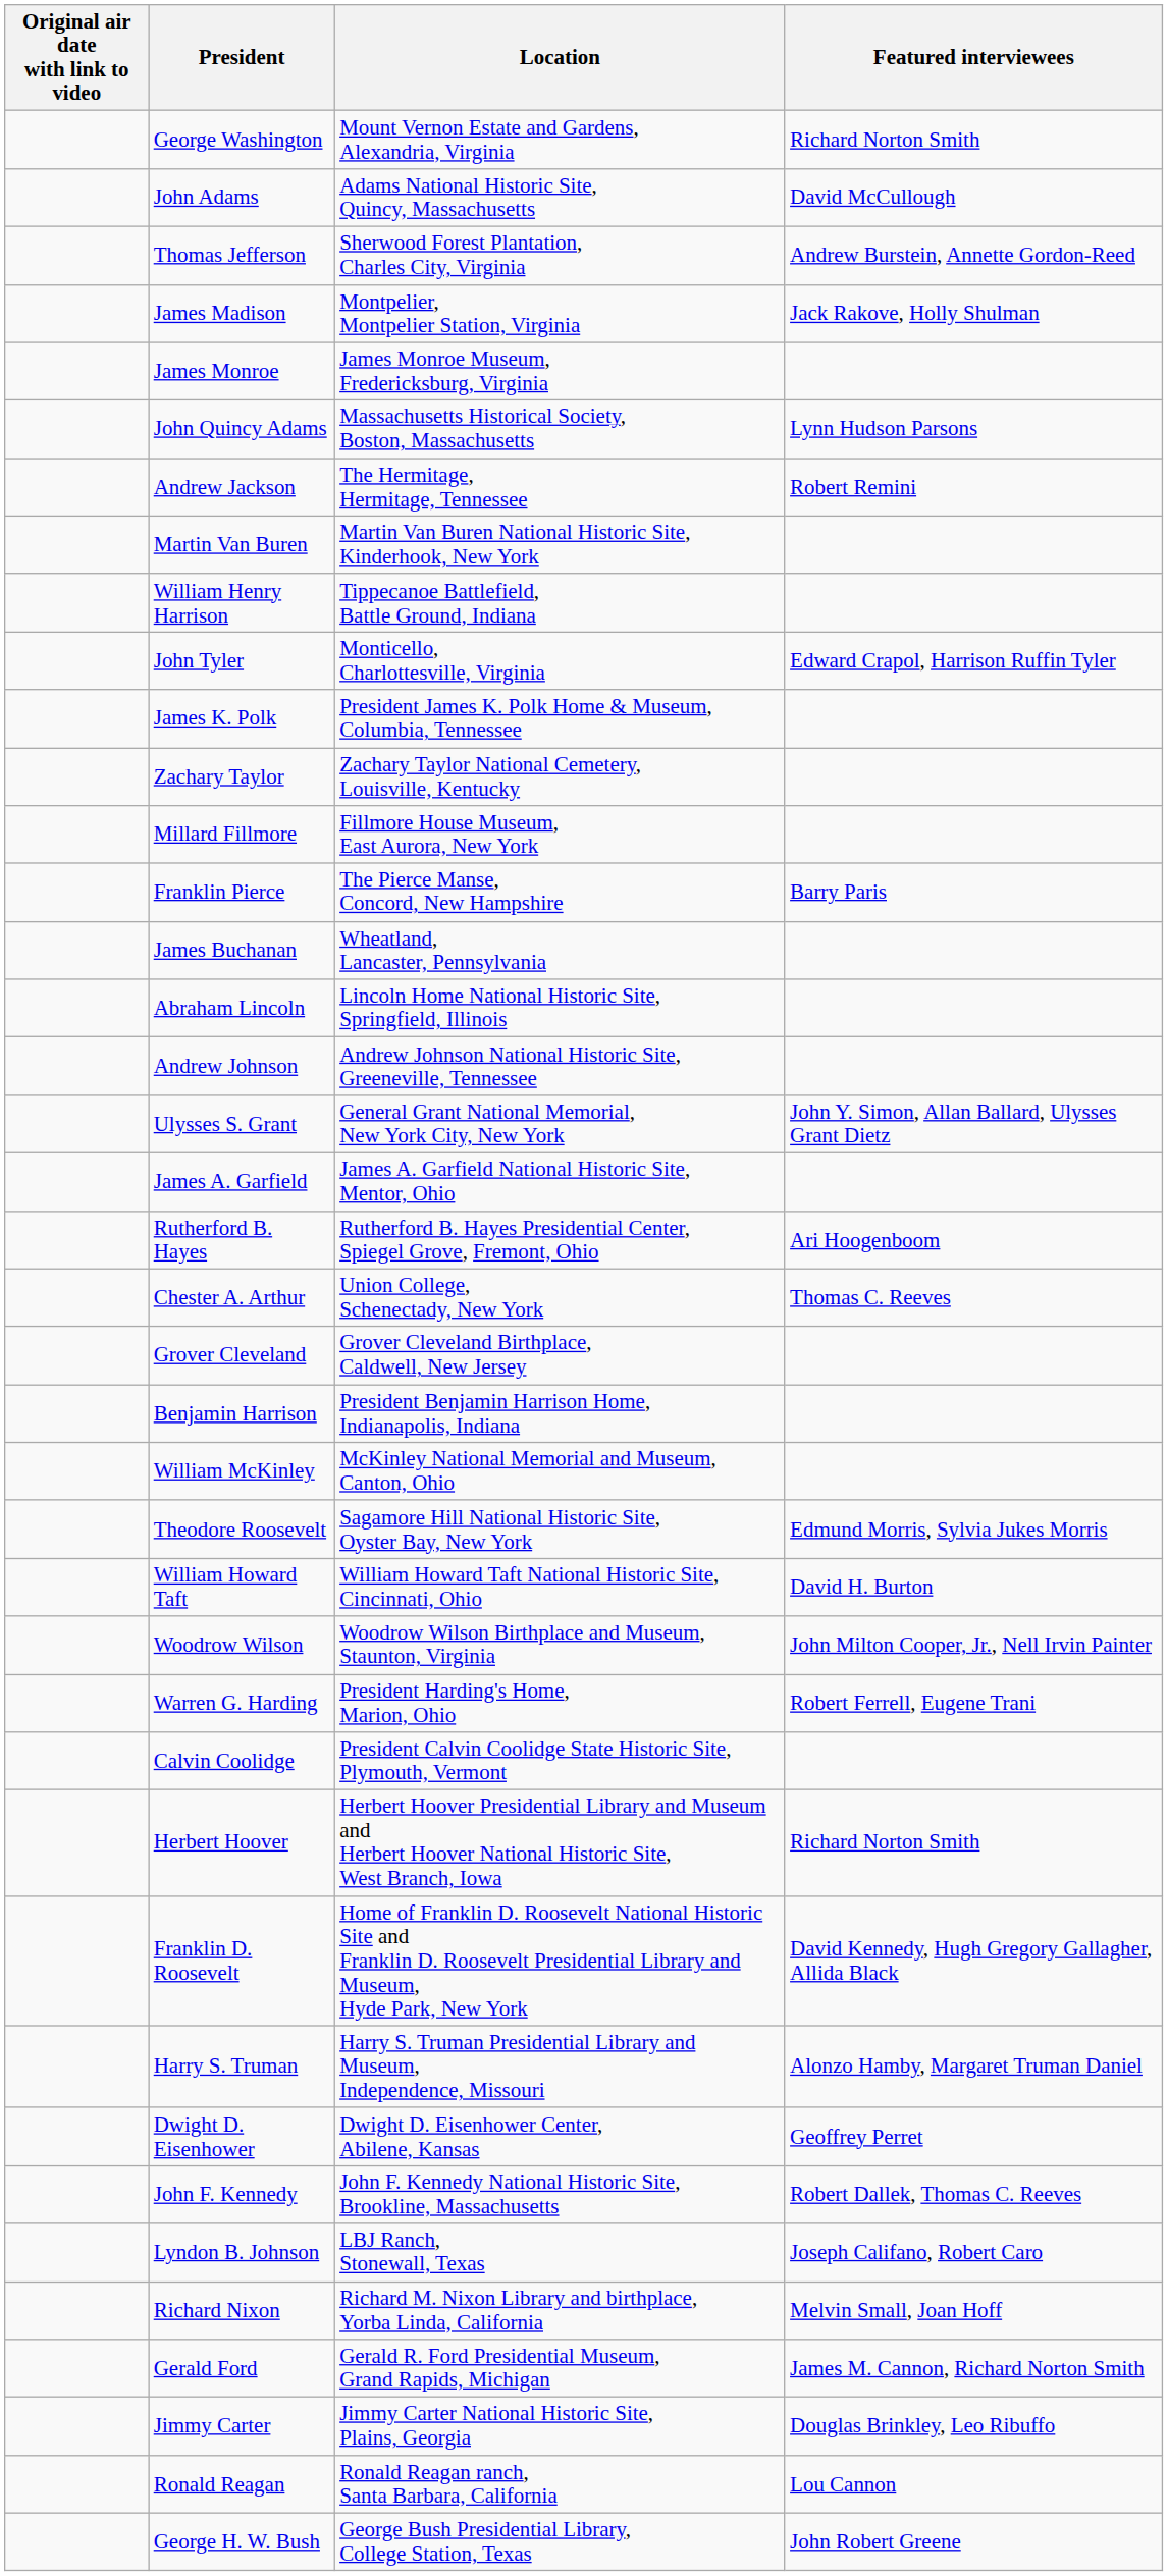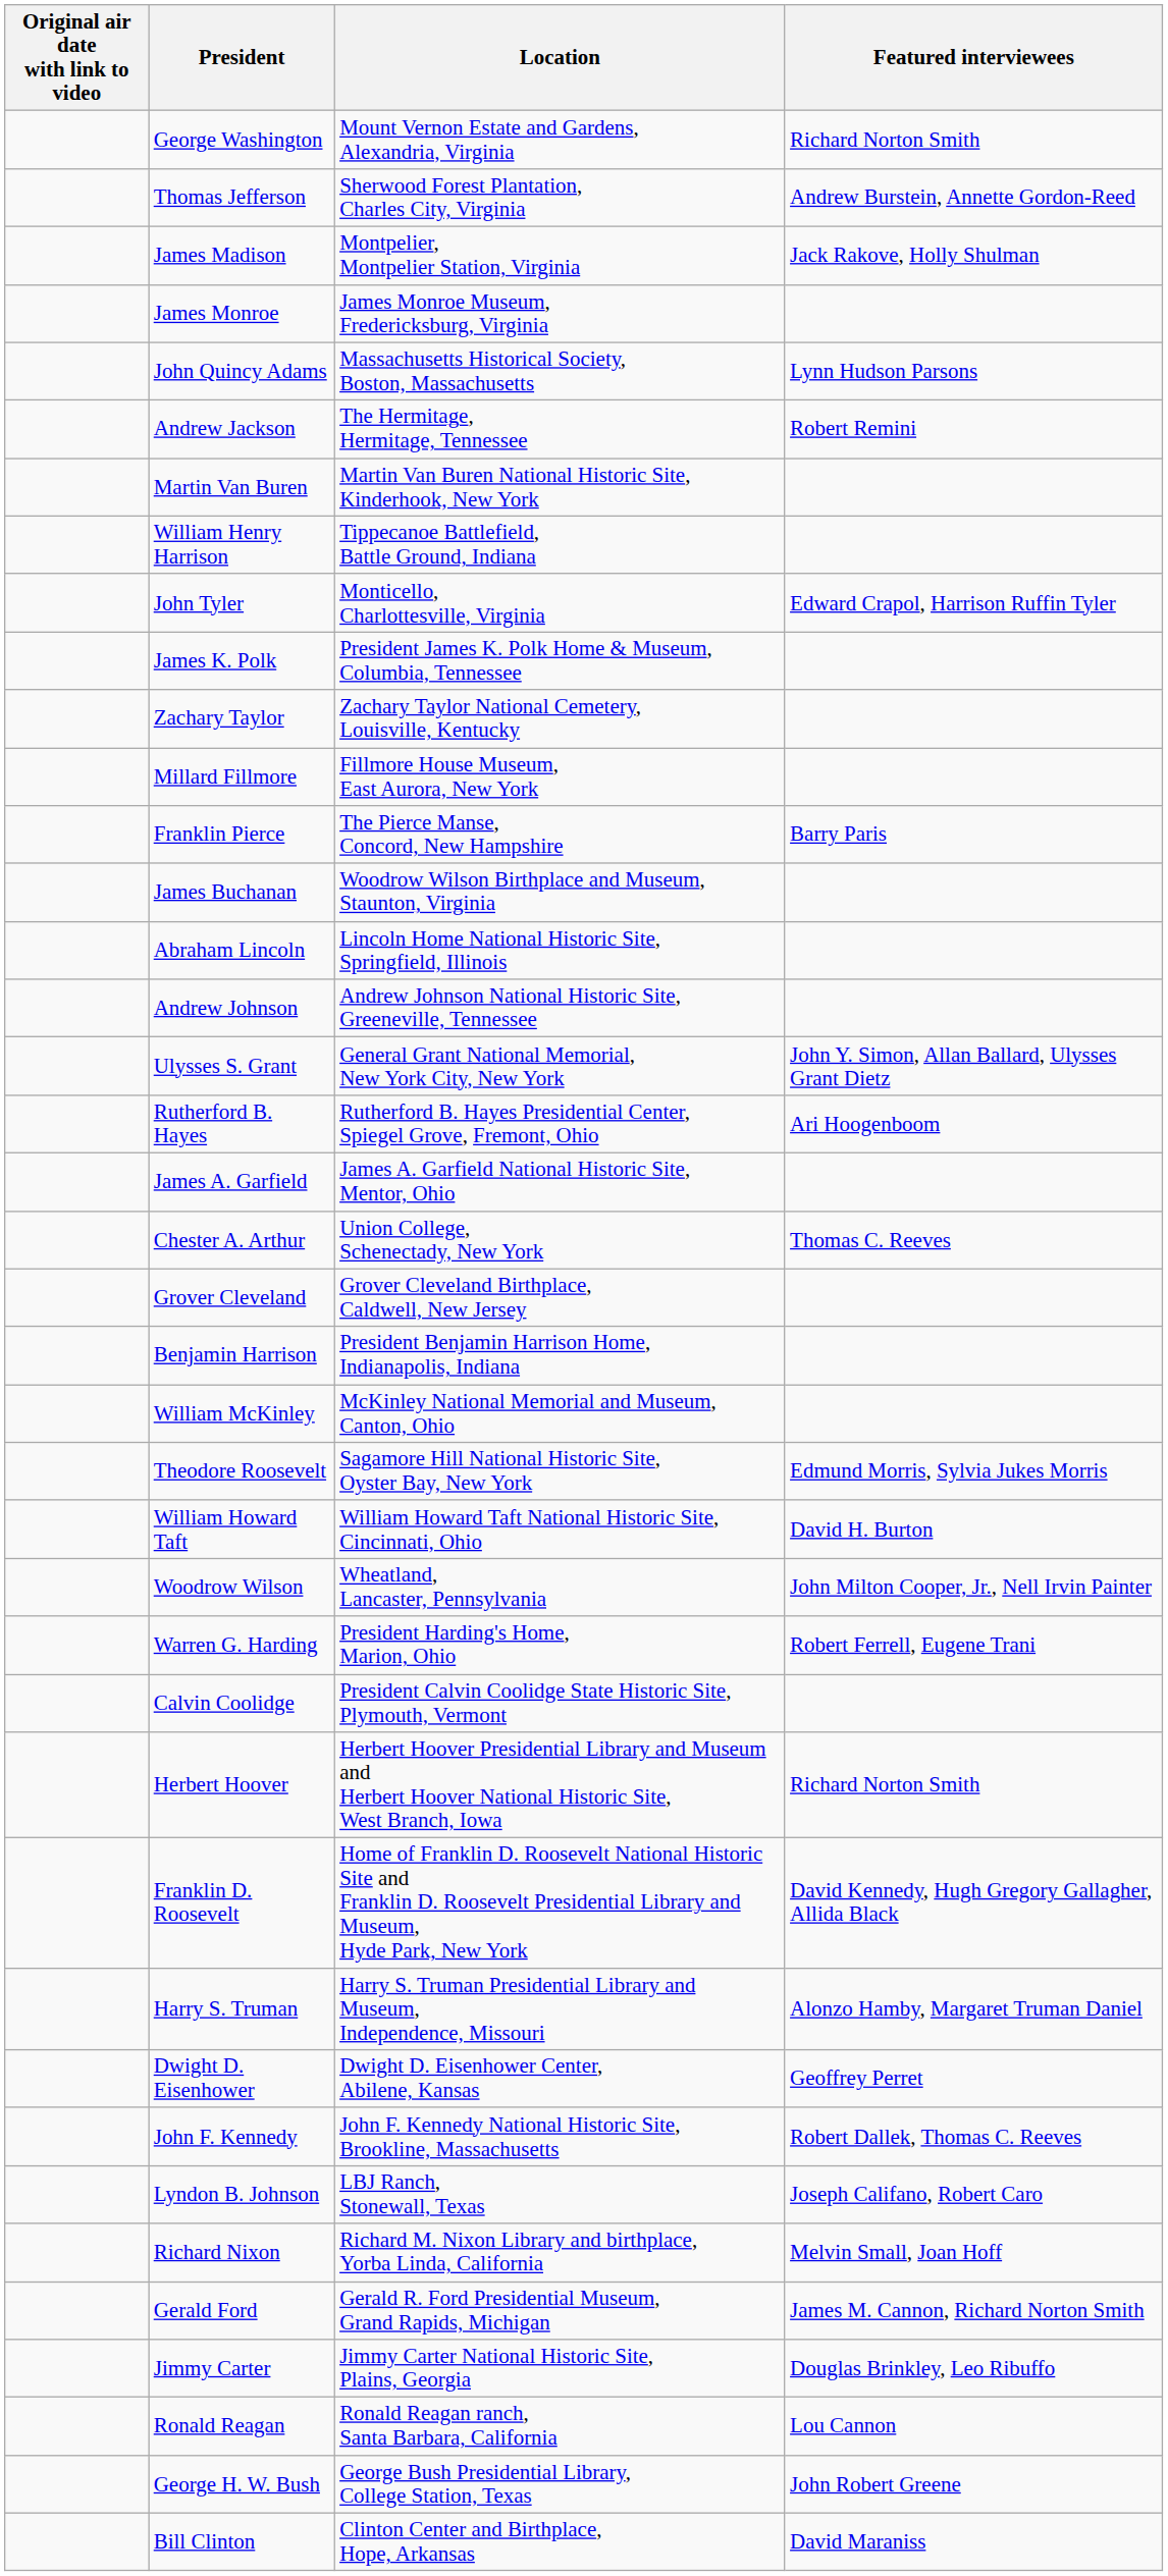 <table class="wikitable plainrowheaders">
 <tr>
 <th>Original air date<br>with link to video</th>
 <th>President</th>
 <th width="330">Location</th>
 <th>Featured interviewees</th>
 </tr>
 <tr>
 <td></td>
 <td><a href='#'>George Washington</a></td>
 <td><a href='#'>Mount Vernon Estate and Gardens</a>,<br><a href='#'>Alexandria, Virginia</a></td>
 <td><a href='#'>Richard Norton Smith</a></td>
-</tr>
-<tr>
-<td></td>
-<td><a href='#'>John Adams</a></td>
-<td><a href='#'>Adams National Historic Site</a>,<br><a href='#'>Quincy, Massachusetts</a></td>
-<td><a href='#'>David McCullough</a></td>
 </tr>
 <tr>
 <td></td>
 <td><a href='#'>Thomas Jefferson</a></td>
 <td><a href='#'>Sherwood Forest Plantation</a>,<br><a href='#'>Charles City, Virginia</a></td>
 <td><a href='#'>Andrew Burstein</a>, <a href='#'>Annette Gordon-Reed</a></td>
 </tr>
 <tr>
 <td></td>
 <td><a href='#'>James Madison</a></td>
 <td><a href='#'>Montpelier</a>,<br><a href='#'>Montpelier Station, Virginia</a></td>
 <td><a href='#'>Jack Rakove</a>, <a href='#'>Holly Shulman</a></td>
 </tr>
 <tr>
 <td></td>
 <td><a href='#'>James Monroe</a></td>
 <td><a href='#'>James Monroe Museum</a>,<br><a href='#'>Fredericksburg, Virginia</a></td>
 <td></td>
 </tr>
 <tr>
 <td></td>
 <td><a href='#'>John Quincy Adams</a></td>
 <td><a href='#'>Massachusetts Historical Society</a>,<br><a href='#'>Boston, Massachusetts</a></td>
 <td><a href='#'>Lynn Hudson Parsons</a></td>
 </tr>
 <tr>
 <td></td>
 <td><a href='#'>Andrew Jackson</a></td>
 <td><a href='#'>The Hermitage</a>,<br><a href='#'>Hermitage, Tennessee</a></td>
 <td><a href='#'>Robert Remini</a></td>
 </tr>
 <tr>
 <td></td>
 <td><a href='#'>Martin Van Buren</a></td>
 <td><a href='#'>Martin Van Buren National Historic Site</a>,<br><a href='#'>Kinderhook, New York</a></td>
 <td></td>
 </tr>
 <tr>
 <td></td>
 <td><a href='#'>William Henry Harrison</a></td>
 <td><a href='#'>Tippecanoe Battlefield</a>,<br><a href='#'>Battle Ground, Indiana</a></td>
 <td></td>
 </tr>
 <tr>
 <td></td>
 <td><a href='#'>John Tyler</a></td>
 <td><a href='#'>Monticello</a>,<br><a href='#'>Charlottesville, Virginia</a></td>
 <td><a href='#'>Edward Crapol</a>, <a href='#'>Harrison Ruffin Tyler</a></td>
 </tr>
 <tr>
 <td></td>
 <td><a href='#'>James K. Polk</a></td>
 <td><a href='#'>President James K. Polk Home & Museum</a>,<br><a href='#'>Columbia, Tennessee</a></td>
 <td></td>
 </tr>
 <tr>
 <td></td>
 <td><a href='#'>Zachary Taylor</a></td>
 <td><a href='#'>Zachary Taylor National Cemetery</a>,<br><a href='#'>Louisville, Kentucky</a></td>
 <td></td>
 </tr>
 <tr>
 <td></td>
 <td><a href='#'>Millard Fillmore</a></td>
 <td><a href='#'>Fillmore House Museum</a>,<br><a href='#'>East Aurora, New York</a></td>
 <td></td>
 </tr>
 <tr>
 <td></td>
 <td><a href='#'>Franklin Pierce</a></td>
 <td><a href='#'>The Pierce Manse</a>,<br><a href='#'>Concord, New Hampshire</a></td>
 <td><a href='#'>Barry Paris</a></td>
 </tr>
 <tr>
 <td></td>
 <td><a href='#'>James Buchanan</a></td>
-<td><a href='#'>Wheatland</a>,<br><a href='#'>Lancaster, Pennsylvania</a></td>
+<td><a href='#'>Woodrow Wilson Birthplace and Museum</a>,<br><a href='#'>Staunton, Virginia</a></td>
 <td></td>
 </tr>
 <tr>
 <td></td>
 <td><a href='#'>Abraham Lincoln</a></td>
 <td><a href='#'>Lincoln Home National Historic Site</a>,<br><a href='#'>Springfield, Illinois</a></td>
 <td></td>
 </tr>
 <tr>
 <td></td>
 <td><a href='#'>Andrew Johnson</a></td>
 <td><a href='#'>Andrew Johnson National Historic Site</a>,<br><a href='#'>Greeneville, Tennessee</a></td>
 <td></td>
 </tr>
 <tr>
 <td></td>
 <td><a href='#'>Ulysses S. Grant</a></td>
 <td><a href='#'>General Grant National Memorial</a>,<br><a href='#'>New York City, New York</a></td>
 <td><a href='#'>John Y. Simon</a>, <a href='#'>Allan Ballard</a>, <a href='#'>Ulysses Grant Dietz</a></td>
 </tr>
 <tr>
 <td></td>
+<td><a href='#'>Rutherford B. Hayes</a></td>
+<td><a href='#'>Rutherford B. Hayes Presidential Center</a>,<br><a href='#'>Spiegel Grove</a>, <a href='#'>Fremont, Ohio</a></td>
+<td><a href='#'>Ari Hoogenboom</a></td>
+</tr>
+<tr>
+<td></td>
 <td><a href='#'>James A. Garfield</a></td>
 <td><a href='#'>James A. Garfield National Historic Site</a>,<br><a href='#'>Mentor, Ohio</a></td>
 <td></td>
-</tr>
-<tr>
-<td></td>
-<td><a href='#'>Rutherford B. Hayes</a></td>
-<td><a href='#'>Rutherford B. Hayes Presidential Center</a>,<br><a href='#'>Spiegel Grove</a>, <a href='#'>Fremont, Ohio</a></td>
-<td><a href='#'>Ari Hoogenboom</a></td>
 </tr>
 <tr>
 <td></td>
 <td><a href='#'>Chester A. Arthur</a></td>
 <td><a href='#'>Union College</a>,<br><a href='#'>Schenectady, New York</a></td>
 <td><a href='#'>Thomas C. Reeves</a></td>
 </tr>
 <tr>
 <td></td>
 <td><a href='#'>Grover Cleveland</a></td>
 <td><a href='#'>Grover Cleveland Birthplace</a>,<br><a href='#'>Caldwell, New Jersey</a></td>
 <td></td>
 </tr>
 <tr>
 <td></td>
 <td><a href='#'>Benjamin Harrison</a></td>
 <td><a href='#'>President Benjamin Harrison Home</a>,<br><a href='#'>Indianapolis, Indiana</a></td>
 <td></td>
 </tr>
 <tr>
 <td></td>
 <td><a href='#'>William McKinley</a></td>
 <td><a href='#'>McKinley National Memorial and Museum</a>,<br><a href='#'>Canton, Ohio</a></td>
 <td></td>
 </tr>
 <tr>
 <td></td>
 <td><a href='#'>Theodore Roosevelt</a></td>
 <td><a href='#'>Sagamore Hill National Historic Site</a>,<br><a href='#'>Oyster Bay, New York</a></td>
 <td><a href='#'>Edmund Morris</a>, <a href='#'>Sylvia Jukes Morris</a></td>
 </tr>
 <tr>
 <td></td>
 <td><a href='#'>William Howard Taft</a></td>
 <td><a href='#'>William Howard Taft National Historic Site</a>,<br><a href='#'>Cincinnati, Ohio</a></td>
 <td><a href='#'>David H. Burton</a></td>
 </tr>
 <tr>
 <td></td>
 <td><a href='#'>Woodrow Wilson</a></td>
-<td><a href='#'>Woodrow Wilson Birthplace and Museum</a>,<br><a href='#'>Staunton, Virginia</a></td>
+<td><a href='#'>Wheatland</a>,<br><a href='#'>Lancaster, Pennsylvania</a></td>
 <td><a href='#'>John Milton Cooper, Jr.</a>, <a href='#'>Nell Irvin Painter</a></td>
 </tr>
 <tr>
 <td></td>
 <td><a href='#'>Warren G. Harding</a></td>
 <td><a href='#'>President Harding's Home</a>,<br><a href='#'>Marion, Ohio</a></td>
 <td><a href='#'>Robert Ferrell</a>, <a href='#'>Eugene Trani</a></td>
 </tr>
 <tr>
 <td></td>
 <td><a href='#'>Calvin Coolidge</a></td>
 <td><a href='#'>President Calvin Coolidge State Historic Site</a>,<br><a href='#'>Plymouth, Vermont</a></td>
 <td></td>
 </tr>
 <tr>
 <td></td>
 <td><a href='#'>Herbert Hoover</a></td>
 <td><a href='#'>Herbert Hoover Presidential Library and Museum</a> and<br><a href='#'>Herbert Hoover National Historic Site</a>,<br><a href='#'>West Branch, Iowa</a></td>
 <td><a href='#'>Richard Norton Smith</a></td>
 </tr>
 <tr>
 <td></td>
 <td><a href='#'>Franklin D. Roosevelt</a></td>
 <td><a href='#'>Home of Franklin D. Roosevelt National Historic Site</a> and<br><a href='#'>Franklin D. Roosevelt Presidential Library and Museum</a>,<br><a href='#'>Hyde Park, New York</a></td>
 <td><a href='#'>David Kennedy</a>, <a href='#'>Hugh Gregory Gallagher</a>, <a href='#'>Allida Black</a></td>
 </tr>
 <tr>
 <td></td>
 <td><a href='#'>Harry S. Truman</a></td>
 <td><a href='#'>Harry S. Truman Presidential Library and Museum</a>,<br><a href='#'>Independence, Missouri</a></td>
 <td><a href='#'>Alonzo Hamby</a>, <a href='#'>Margaret Truman Daniel</a></td>
 </tr>
 <tr>
 <td></td>
 <td><a href='#'>Dwight D. Eisenhower</a></td>
 <td><a href='#'>Dwight D. Eisenhower Center</a>,<br><a href='#'>Abilene, Kansas</a></td>
 <td><a href='#'>Geoffrey Perret</a></td>
 </tr>
 <tr>
 <td></td>
 <td><a href='#'>John F. Kennedy</a></td>
 <td><a href='#'>John F. Kennedy National Historic Site</a>,<br><a href='#'>Brookline, Massachusetts</a></td>
 <td><a href='#'>Robert Dallek</a>, <a href='#'>Thomas C. Reeves</a></td>
 </tr>
 <tr>
 <td></td>
 <td><a href='#'>Lyndon B. Johnson</a></td>
 <td><a href='#'>LBJ Ranch</a>,<br><a href='#'>Stonewall, Texas</a></td>
 <td><a href='#'>Joseph Califano</a>, <a href='#'>Robert Caro</a></td>
 </tr>
 <tr>
 <td></td>
 <td><a href='#'>Richard Nixon</a></td>
 <td><a href='#'>Richard M. Nixon Library and birthplace</a>,<br><a href='#'>Yorba Linda, California</a></td>
 <td><a href='#'>Melvin Small</a>, <a href='#'>Joan Hoff</a></td>
 </tr>
 <tr>
 <td></td>
 <td><a href='#'>Gerald Ford</a></td>
 <td><a href='#'>Gerald R. Ford Presidential Museum</a>,<br><a href='#'>Grand Rapids, Michigan</a></td>
 <td><a href='#'>James M. Cannon</a>, <a href='#'>Richard Norton Smith</a></td>
 </tr>
 <tr>
 <td></td>
 <td><a href='#'>Jimmy Carter</a></td>
 <td><a href='#'>Jimmy Carter National Historic Site</a>,<br><a href='#'>Plains, Georgia</a></td>
 <td><a href='#'>Douglas Brinkley</a>, <a href='#'>Leo Ribuffo</a></td>
 </tr>
 <tr>
 <td></td>
 <td><a href='#'>Ronald Reagan</a></td>
 <td><a href='#'>Ronald Reagan ranch</a>,<br><a href='#'>Santa Barbara, California</a></td>
 <td><a href='#'>Lou Cannon</a></td>
 </tr>
 <tr>
 <td></td>
 <td><a href='#'>George H. W. Bush</a></td>
 <td><a href='#'>George Bush Presidential Library</a>,<br><a href='#'>College Station, Texas</a></td>
 <td><a href='#'>John Robert Greene</a></td>
 </tr>
+<tr>
+<td></td>
+<td><a href='#'>Bill Clinton</a></td>
+<td><a href='#'>Clinton Center and Birthplace</a>,<br><a href='#'>Hope, Arkansas</a></td>
+<td><a href='#'>David Maraniss</a></td>
+</tr>
 </table>
